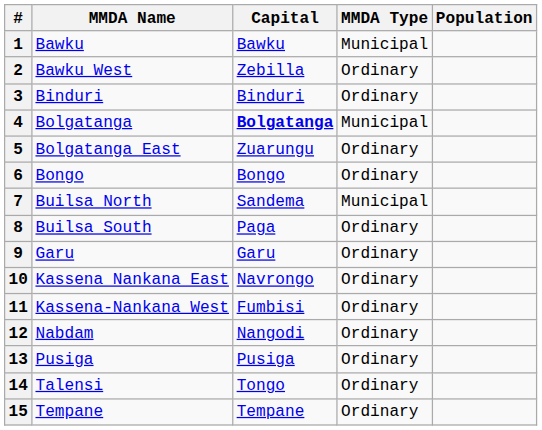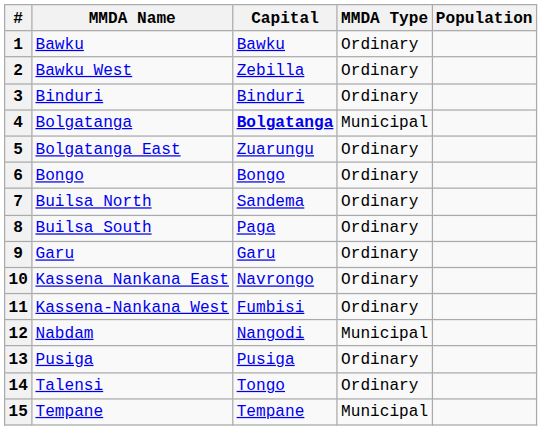 <table class="wikitable sortable">
 <tr>
 <th>#</th>
 <th>MMDA Name</th>
 <th>Capital</th>
 <th>MMDA Type</th>
 <th>Population</th>
 </tr>
 <tr>
 <th>1</th>
 <td><a href='#'>Bawku</a></td>
 <td><a href='#'>Bawku</a></td>
-<td>Municipal</td>
+<td>Ordinary</td>
 <td></td>
 </tr>
 <tr>
 <th>2</th>
 <td><a href='#'>Bawku West</a></td>
 <td><a href='#'>Zebilla</a></td>
 <td>Ordinary</td>
 <td></td>
 </tr>
 <tr>
 <th>3</th>
 <td><a href='#'>Binduri</a></td>
 <td><a href='#'>Binduri</a></td>
 <td>Ordinary</td>
 <td></td>
 </tr>
 <tr>
 <th>4</th>
 <td><a href='#'>Bolgatanga</a></td>
 <td><strong><a href='#'>Bolgatanga</a></strong></td>
 <td>Municipal</td>
 <td></td>
 </tr>
 <tr>
 <th>5</th>
 <td><a href='#'>Bolgatanga East</a></td>
 <td><a href='#'>Zuarungu</a></td>
 <td>Ordinary</td>
 <td></td>
 </tr>
 <tr>
 <th>6</th>
 <td><a href='#'>Bongo</a></td>
 <td><a href='#'>Bongo</a></td>
 <td>Ordinary</td>
 <td></td>
 </tr>
 <tr>
 <th>7</th>
 <td><a href='#'>Builsa North</a></td>
 <td><a href='#'>Sandema</a></td>
-<td>Municipal</td>
+<td>Ordinary</td>
 <td></td>
 </tr>
 <tr>
 <th>8</th>
 <td><a href='#'>Builsa South</a></td>
 <td><a href='#'>Paga</a></td>
 <td>Ordinary</td>
 <td></td>
 </tr>
 <tr>
 <th>9</th>
 <td><a href='#'>Garu</a></td>
 <td><a href='#'>Garu</a></td>
 <td>Ordinary</td>
 <td></td>
 </tr>
 <tr>
 <th>10</th>
 <td><a href='#'>Kassena Nankana East</a></td>
 <td><a href='#'>Navrongo</a></td>
 <td>Ordinary</td>
 <td></td>
 </tr>
 <tr>
 <th>11</th>
 <td><a href='#'>Kassena-Nankana West</a></td>
 <td><a href='#'>Fumbisi</a></td>
 <td>Ordinary</td>
 <td></td>
 </tr>
 <tr>
 <th>12</th>
 <td><a href='#'>Nabdam</a></td>
 <td><a href='#'>Nangodi</a></td>
-<td>Ordinary</td>
+<td>Municipal</td>
 <td></td>
 </tr>
 <tr>
 <th>13</th>
 <td><a href='#'>Pusiga</a></td>
 <td><a href='#'>Pusiga</a></td>
 <td>Ordinary</td>
 <td></td>
 </tr>
 <tr>
 <th>14</th>
 <td><a href='#'>Talensi</a></td>
 <td><a href='#'>Tongo</a></td>
 <td>Ordinary</td>
 <td></td>
 </tr>
 <tr>
 <th>15</th>
 <td><a href='#'>Tempane</a></td>
 <td><a href='#'>Tempane</a></td>
-<td>Ordinary</td>
+<td>Municipal</td>
 <td></td>
 </tr>
 </table>
